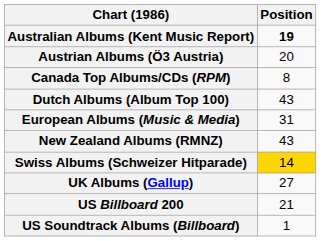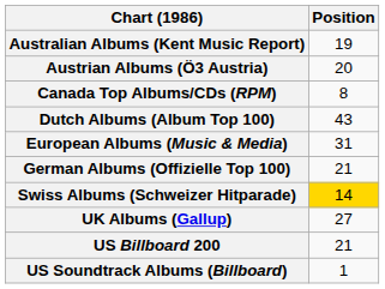 <table class="wikitable sortable plainrowheaders" style="text-align:center">
 <tr>
 <th scope="col">Chart (1986)</th>
 <th scope="col">Position</th>
 </tr>
 <tr>
 <th scope="row">Australian Albums (Kent Music Report)</th>
-<td><strong>19</strong></td>
+<td>19</td>
 </tr>
 <tr>
 <th scope="row">Austrian Albums (Ö3 Austria)</th>
 <td>20</td>
 </tr>
 <tr>
 <th scope="row">Canada Top Albums/CDs (<em>RPM</em>)</th>
 <td>8</td>
 </tr>
 <tr>
 <th scope="row">Dutch Albums (Album Top 100)</th>
 <td>43</td>
 </tr>
 <tr>
 <th scope="row">European Albums (<em>Music & Media</em>)</th>
 <td>31</td>
 </tr>
 <tr>
-<th scope="row">New Zealand Albums (RMNZ)</th>
-<td>43</td>
+<th scope="row">German Albums (Offizielle Top 100)</th>
+<td>21</td>
 </tr>
 <tr>
 <th scope="row">Swiss Albums (Schweizer Hitparade)</th>
 <td style="background: gold;">14</td>
 </tr>
 <tr>
 <th scope="row">UK Albums (<a href='#'>Gallup</a>)</th>
 <td>27</td>
 </tr>
 <tr>
 <th scope="row">US <em>Billboard</em> 200</th>
 <td>21</td>
 </tr>
 <tr>
 <th scope="row">US Soundtrack Albums (<em>Billboard</em>)</th>
 <td>1</td>
 </tr>
 </table>
